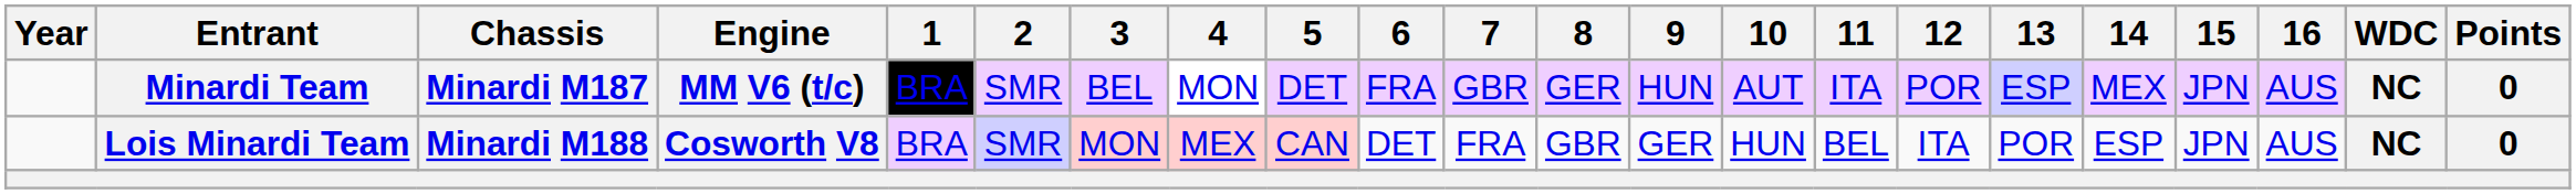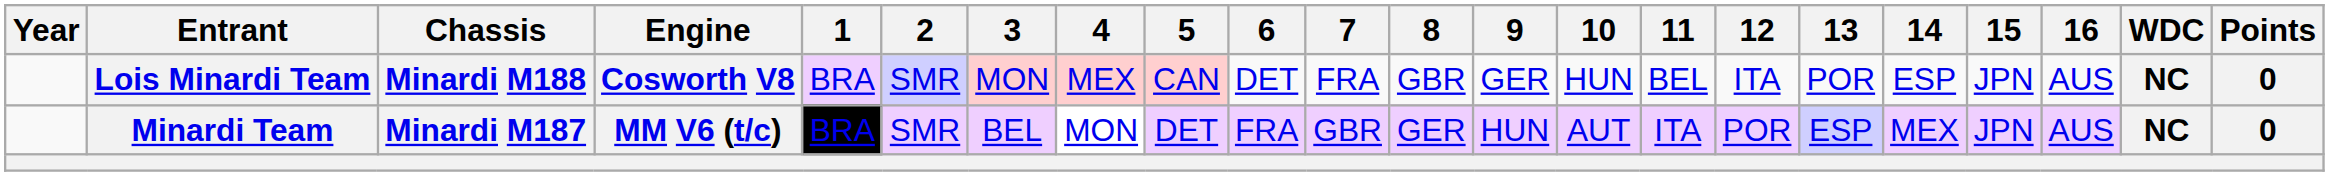 <table class="wikitable" style="text-align:center; font-size:85%">
 <tr>
 <th>Year</th>
 <th>Entrant</th>
 <th>Chassis</th>
 <th>Engine</th>
 <th>1</th>
 <th>2</th>
 <th>3</th>
 <th>4</th>
 <th>5</th>
 <th>6</th>
 <th>7</th>
 <th>8</th>
 <th>9</th>
 <th>10</th>
 <th>11</th>
 <th>12</th>
 <th>13</th>
 <th>14</th>
 <th>15</th>
 <th>16</th>
 <th>WDC</th>
 <th>Points</th>
 </tr>
 <tr>
 <td></td>
+<th nowrap><a href='#'>Lois Minardi Team</a></th>
+<th nowrap><a href='#'>Minardi</a> <a href='#'>M188</a></th>
+<th nowrap><a href='#'>Cosworth</a> <a href='#'>V8</a></th>
+<td style="background:#efcfff;"><a href='#'>BRA</a><br></td>
+<td style="background:#cfcfff;"><a href='#'>SMR</a><br></td>
+<td style="background:#ffcfcf;"><a href='#'>MON</a><br></td>
+<td style="background:#ffcfcf;"><a href='#'>MEX</a><br></td>
+<td style="background:#ffcfcf;"><a href='#'>CAN</a><br></td>
+<td><a href='#'>DET</a></td>
+<td><a href='#'>FRA</a></td>
+<td><a href='#'>GBR</a></td>
+<td><a href='#'>GER</a></td>
+<td><a href='#'>HUN</a></td>
+<td><a href='#'>BEL</a></td>
+<td><a href='#'>ITA</a></td>
+<td><a href='#'>POR</a></td>
+<td><a href='#'>ESP</a></td>
+<td><a href='#'>JPN</a></td>
+<td><a href='#'>AUS</a></td>
+<th>NC</th>
+<th>0</th>
+</tr>
+<tr>
+<td></td>
 <th nowrap><a href='#'>Minardi Team</a></th>
 <th nowrap><a href='#'>Minardi</a> <a href='#'>M187</a></th>
 <th nowrap><a href='#'>MM</a> <a href='#'>V6</a> (<a href='#'>t/c</a>)</th>
 <td style="background:#000; color:#fff;"><a href='#'><span>BRA</span></a><br></td>
 <td style="background:#efcfff;"><a href='#'>SMR</a><br></td>
 <td style="background:#efcfff;"><a href='#'>BEL</a><br></td>
 <td style="background:white;"><a href='#'>MON</a><br></td>
 <td style="background:#efcfff;"><a href='#'>DET</a><br></td>
 <td style="background:#efcfff;"><a href='#'>FRA</a><br></td>
 <td style="background:#efcfff;"><a href='#'>GBR</a><br></td>
 <td style="background:#efcfff;"><a href='#'>GER</a><br></td>
 <td style="background:#efcfff;"><a href='#'>HUN</a><br></td>
 <td style="background:#efcfff;"><a href='#'>AUT</a><br></td>
 <td style="background:#efcfff;"><a href='#'>ITA</a><br></td>
 <td style="background:#efcfff;"><a href='#'>POR</a><br></td>
 <td style="background:#cfcfff;"><a href='#'>ESP</a><br></td>
 <td style="background:#efcfff;"><a href='#'>MEX</a><br></td>
 <td style="background:#efcfff;"><a href='#'>JPN</a><br></td>
 <td style="background:#efcfff;"><a href='#'>AUS</a><br></td>
 <th>NC</th>
 <th>0</th>
 </tr>
 <tr>
-<td></td>
-<th nowrap><a href='#'>Lois Minardi Team</a></th>
-<th nowrap><a href='#'>Minardi</a> <a href='#'>M188</a></th>
-<th nowrap><a href='#'>Cosworth</a> <a href='#'>V8</a></th>
-<td style="background:#efcfff;"><a href='#'>BRA</a><br></td>
-<td style="background:#cfcfff;"><a href='#'>SMR</a><br></td>
-<td style="background:#ffcfcf;"><a href='#'>MON</a><br></td>
-<td style="background:#ffcfcf;"><a href='#'>MEX</a><br></td>
-<td style="background:#ffcfcf;"><a href='#'>CAN</a><br></td>
-<td><a href='#'>DET</a></td>
-<td><a href='#'>FRA</a></td>
-<td><a href='#'>GBR</a></td>
-<td><a href='#'>GER</a></td>
-<td><a href='#'>HUN</a></td>
-<td><a href='#'>BEL</a></td>
-<td><a href='#'>ITA</a></td>
-<td><a href='#'>POR</a></td>
-<td><a href='#'>ESP</a></td>
-<td><a href='#'>JPN</a></td>
-<td><a href='#'>AUS</a></td>
-<th>NC</th>
-<th>0</th>
-</tr>
-<tr>
 <th colspan="22"></th>
 </tr>
 </table>
